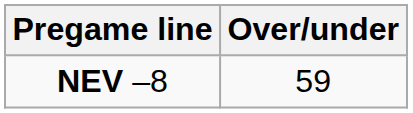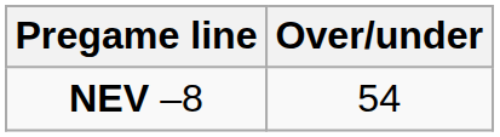 <table class="wikitable">
 <tr align="center">
 <th style=>Pregame line</th>
 <th style=>Over/under</th>
 </tr>
 <tr align="center">
 <td><strong>NEV</strong> –8</td>
-<td>59</td>
+<td>54</td>
 </tr>
 </table>
